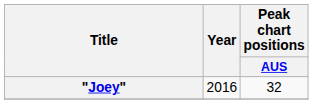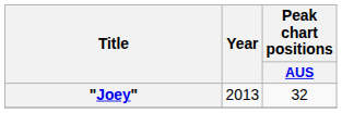 <table class="wikitable plainrowheaders" style="text-align:center;" border="1">
 <tr>
 <th scope="col" rowspan="2" style="width:14em;">Title</th>
 <th scope="col" rowspan="2">Year</th>
 <th scope="col" colspan="1">Peak chart positions</th>
 </tr>
 <tr>
 <th scope="col" style="width:3em;font-size:90%;"><a href='#'>AUS</a><br></th>
 </tr>
 <tr>
 <th scope="row">"<a href='#'>Joey</a>"</th>
-<td>2016</td>
+<td>2013</td>
 <td>32</td>
 </tr>
 <tr>
 </tr>
 </table>
